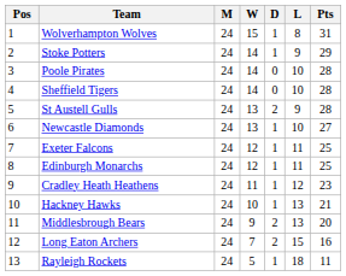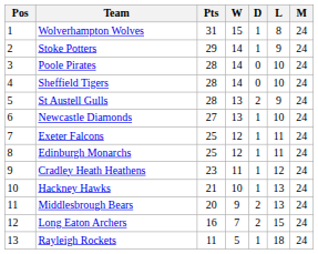 <table class=wikitable width="450" style="background:#FFFFFF;">
 <tr>
 <th>Pos</th>
 <th>Team</th>
-<th>M</th>
+<th>Pts</th>
 <th>W</th>
 <th>D</th>
 <th>L</th>
-<th>Pts</th>
+<th>M</th>
 </tr>
 <tr>
 <td>1</td>
 <td><a href='#'>Wolverhampton Wolves</a></td>
-<td align="center">24</td>
+<td align="center">31</td>
 <td align="center">15</td>
 <td align="center">1</td>
 <td align="center">8</td>
-<td align="center">31</td>
+<td align="center">24</td>
 </tr>
 <tr>
 <td>2</td>
 <td><a href='#'>Stoke Potters</a></td>
-<td align="center">24</td>
+<td align="center">29</td>
 <td align="center">14</td>
 <td align="center">1</td>
 <td align="center">9</td>
-<td align="center">29</td>
+<td align="center">24</td>
 </tr>
 <tr>
 <td>3</td>
 <td><a href='#'>Poole Pirates</a></td>
-<td align="center">24</td>
+<td align="center">28</td>
 <td align="center">14</td>
 <td align="center">0</td>
 <td align="center">10</td>
-<td align="center">28</td>
+<td align="center">24</td>
 </tr>
 <tr>
 <td>4</td>
 <td><a href='#'>Sheffield Tigers</a></td>
-<td align="center">24</td>
+<td align="center">28</td>
 <td align="center">14</td>
 <td align="center">0</td>
 <td align="center">10</td>
-<td align="center">28</td>
+<td align="center">24</td>
 </tr>
 <tr>
 <td>5</td>
 <td><a href='#'>St Austell Gulls</a></td>
-<td align="center">24</td>
+<td align="center">28</td>
 <td align="center">13</td>
 <td align="center">2</td>
 <td align="center">9</td>
-<td align="center">28</td>
+<td align="center">24</td>
 </tr>
 <tr>
 <td>6</td>
 <td><a href='#'>Newcastle Diamonds</a></td>
-<td align="center">24</td>
+<td align="center">27</td>
 <td align="center">13</td>
 <td align="center">1</td>
 <td align="center">10</td>
-<td align="center">27</td>
+<td align="center">24</td>
 </tr>
 <tr>
 <td>7</td>
 <td><a href='#'>Exeter Falcons</a></td>
-<td align="center">24</td>
+<td align="center">25</td>
 <td align="center">12</td>
 <td align="center">1</td>
 <td align="center">11</td>
-<td align="center">25</td>
+<td align="center">24</td>
 </tr>
 <tr>
 <td>8</td>
 <td><a href='#'>Edinburgh Monarchs</a></td>
-<td align="center">24</td>
+<td align="center">25</td>
 <td align="center">12</td>
 <td align="center">1</td>
 <td align="center">11</td>
-<td align="center">25</td>
+<td align="center">24</td>
 </tr>
 <tr>
 <td>9</td>
 <td><a href='#'>Cradley Heath Heathens</a></td>
-<td align="center">24</td>
+<td align="center">23</td>
 <td align="center">11</td>
 <td align="center">1</td>
 <td align="center">12</td>
-<td align="center">23</td>
+<td align="center">24</td>
 </tr>
 <tr>
 <td>10</td>
 <td><a href='#'>Hackney Hawks</a></td>
-<td align="center">24</td>
+<td align="center">21</td>
 <td align="center">10</td>
 <td align="center">1</td>
 <td align="center">13</td>
-<td align="center">21</td>
+<td align="center">24</td>
 </tr>
 <tr>
 <td>11</td>
 <td><a href='#'>Middlesbrough Bears</a></td>
-<td align="center">24</td>
+<td align="center">20</td>
 <td align="center">9</td>
 <td align="center">2</td>
 <td align="center">13</td>
-<td align="center">20</td>
+<td align="center">24</td>
 </tr>
 <tr>
 <td>12</td>
 <td><a href='#'>Long Eaton Archers</a></td>
-<td align="center">24</td>
+<td align="center">16</td>
 <td align="center">7</td>
 <td align="center">2</td>
 <td align="center">15</td>
-<td align="center">16</td>
+<td align="center">24</td>
 </tr>
 <tr>
 <td>13</td>
 <td><a href='#'>Rayleigh Rockets</a></td>
-<td align="center">24</td>
+<td align="center">11</td>
 <td align="center">5</td>
 <td align="center">1</td>
 <td align="center">18</td>
-<td align="center">11</td>
+<td align="center">24</td>
 </tr>
 </table>
